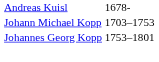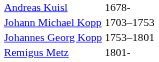 <table>
 <tr>
 <td><a href='#'>Andreas Kuisl</a></td>
 <td>1678-</td>
 </tr>
 <tr>
 <td><a href='#'>Johann Michael Kopp</a></td>
 <td>1703–1753</td>
 </tr>
 <tr>
 <td><a href='#'>Johannes Georg Kopp</a></td>
 <td>1753–1801</td>
 </tr>
 <tr>
+<td><a href='#'>Remigus Metz</a></td>
+<td>1801-</td>
+</tr>
+<tr>
 </tr>
 </table>
